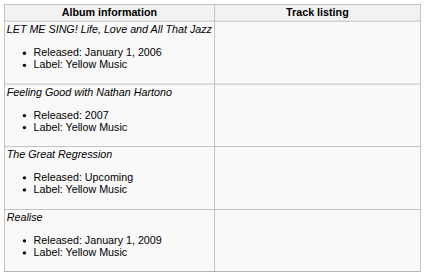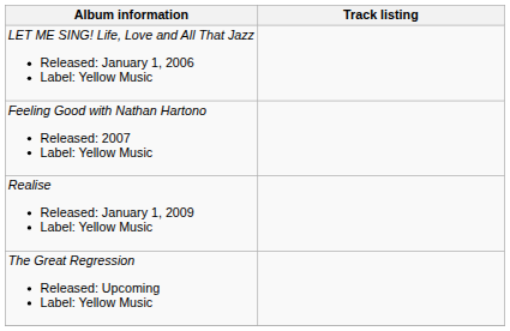 <table class="wikitable sortable">
 <tr>
 <th>Album information</th>
 <th align="center" width="300px">Track listing</th>
 </tr>
 <tr>
 <td><em>LET ME SING! Life, Love and All That Jazz</em><br><ul><li>Released: January 1, 2006</li><li>Label: Yellow Music</li></ul></td>
 <td style="font-size: 85%;"></td>
 </tr>
 <tr>
 <td><em>Feeling Good with Nathan Hartono</em><br><ul><li>Released: 2007</li><li>Label: Yellow Music</li></ul></td>
 <td style="font-size: 85%;"></td>
 </tr>
 <tr>
+<td><em>Realise</em><br><ul><li>Released: January 1, 2009</li><li>Label: Yellow Music</li></ul></td>
+<td style="font-size: 85%;"></td>
+</tr>
+<tr>
 <td><em>The Great Regression</em><br><ul><li>Released: Upcoming</li><li>Label: Yellow Music</li></ul></td>
 <td></td>
 </tr>
 <tr>
-<td><em>Realise</em><br><ul><li>Released: January 1, 2009</li><li>Label: Yellow Music</li></ul></td>
-<td style="font-size: 85%;"></td>
-</tr>
-<tr>
 </tr>
 </table>
